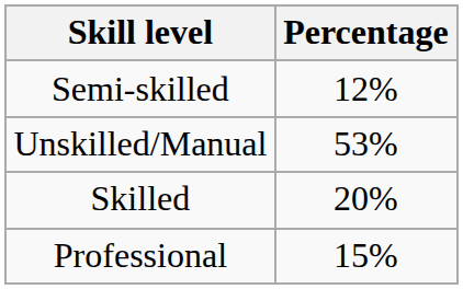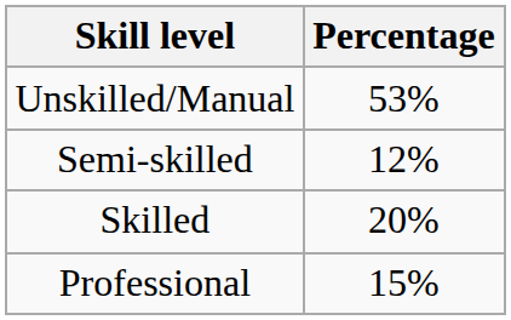 <table class="wikitable" style="text-align:center; border:1px;">
 <tr>
 <th>Skill level</th>
 <th>Percentage</th>
 </tr>
 <tr>
+<td>Unskilled/Manual</td>
+<td>53%</td>
+</tr>
+<tr>
 <td>Semi-skilled</td>
 <td>12%</td>
-</tr>
-<tr>
-<td>Unskilled/Manual</td>
-<td>53%</td>
 </tr>
 <tr>
 <td>Skilled</td>
 <td>20%</td>
 </tr>
 <tr>
 <td>Professional</td>
 <td>15%</td>
 </tr>
 </table>
